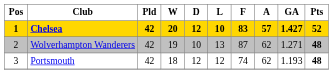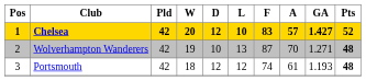 <table class="toccolours" border="1" cellpadding="4" cellspacing="0" style="text-align:center; border-collapse: collapse; margin:0;">
 <tr>
 <th width=30>Pos</th>
 <th>Club</th>
 <th width=30>Pld</th>
 <th width=30>W</th>
 <th width=30>D</th>
 <th width=30>L</th>
 <th width=30>F</th>
 <th width=30>A</th>
 <th width=30>GA</th>
 <th width=30>Pts</th>
 </tr>
 <tr bgcolor="gold">
 <td><strong>1</strong></td>
 <td align=left><strong><a href='#'>Chelsea</a></strong></td>
 <td><strong>42</strong></td>
 <td><strong>20</strong></td>
 <td><strong>12</strong></td>
 <td><strong>10</strong></td>
 <td><strong>83</strong></td>
 <td><strong>57</strong></td>
 <td><strong>1.427</strong></td>
 <td><strong>52</strong></td>
 </tr>
 <tr bgcolor="silver">
 <td>2</td>
 <td align=left><a href='#'>Wolverhampton Wanderers</a></td>
 <td>42</td>
 <td>19</td>
 <td>10</td>
 <td>13</td>
 <td>87</td>
-<td>62</td>
+<td>70</td>
 <td>1.271</td>
 <td><strong>48</strong></td>
 </tr>
 <tr>
 <td>3</td>
 <td align=left><a href='#'>Portsmouth</a></td>
 <td>42</td>
 <td>18</td>
 <td>12</td>
 <td>12</td>
 <td>74</td>
-<td>62</td>
+<td>61</td>
 <td>1.193</td>
 <td><strong>48</strong></td>
 </tr>
 <tr>
 </tr>
 </table>
